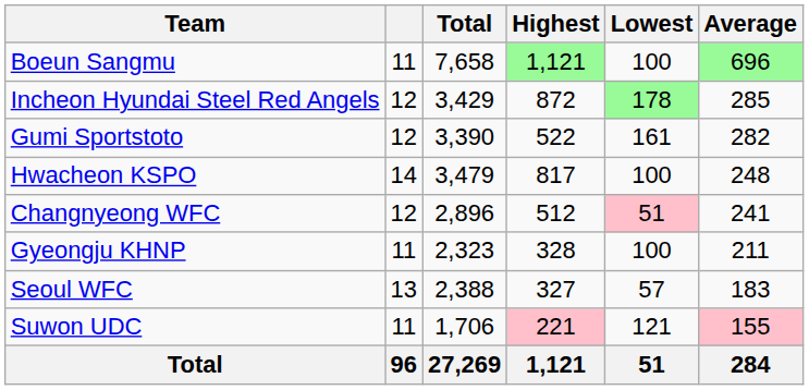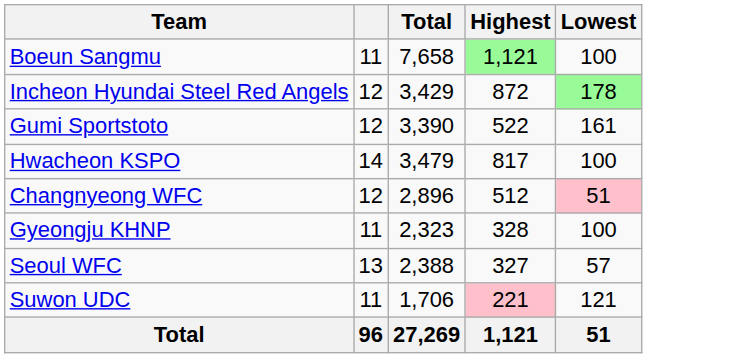 <table class="wikitable sortable" style="font-size: 100%;text-align: center;">
 <tr>
 <th>Team</th>
 <th></th>
 <th>Total</th>
 <th>Highest</th>
 <th>Lowest</th>
-<th>Average</th>
 </tr>
 <tr>
 <td align="left"><a href='#'>Boeun Sangmu</a></td>
 <td>11</td>
 <td>7,658</td>
 <td bgcolor="#98fb98">1,121</td>
 <td>100</td>
-<td bgcolor="#98fb98">696</td>
 </tr>
 <tr>
 <td align="left"><a href='#'>Incheon Hyundai Steel Red Angels</a></td>
 <td>12</td>
 <td>3,429</td>
 <td>872</td>
 <td bgcolor="#98fb98">178</td>
-<td>285</td>
 </tr>
 <tr>
 <td align="left"><a href='#'>Gumi Sportstoto</a></td>
 <td>12</td>
 <td>3,390</td>
 <td>522</td>
 <td>161</td>
-<td>282</td>
 </tr>
 <tr>
 <td align="left"><a href='#'>Hwacheon KSPO</a></td>
 <td>14</td>
 <td>3,479</td>
 <td>817</td>
 <td>100</td>
-<td>248</td>
 </tr>
 <tr>
 <td align="left"><a href='#'>Changnyeong WFC</a></td>
 <td>12</td>
 <td>2,896</td>
 <td>512</td>
 <td bgcolor="#ffc0cb">51</td>
-<td>241</td>
 </tr>
 <tr>
 <td align="left"><a href='#'>Gyeongju KHNP</a></td>
 <td>11</td>
 <td>2,323</td>
 <td>328</td>
 <td>100</td>
-<td>211</td>
 </tr>
 <tr>
 <td align="left"><a href='#'>Seoul WFC</a></td>
 <td>13</td>
 <td>2,388</td>
 <td>327</td>
 <td>57</td>
-<td>183</td>
 </tr>
 <tr>
 <td align="left"><a href='#'>Suwon UDC</a></td>
 <td>11</td>
 <td>1,706</td>
 <td bgcolor="#ffc0cb">221</td>
 <td>121</td>
-<td bgcolor="#ffc0cb">155</td>
 </tr>
 <tr>
 <th>Total</th>
 <th>96</th>
 <th>27,269</th>
 <th>1,121</th>
 <th>51</th>
-<th>284</th>
 </tr>
 </table>
